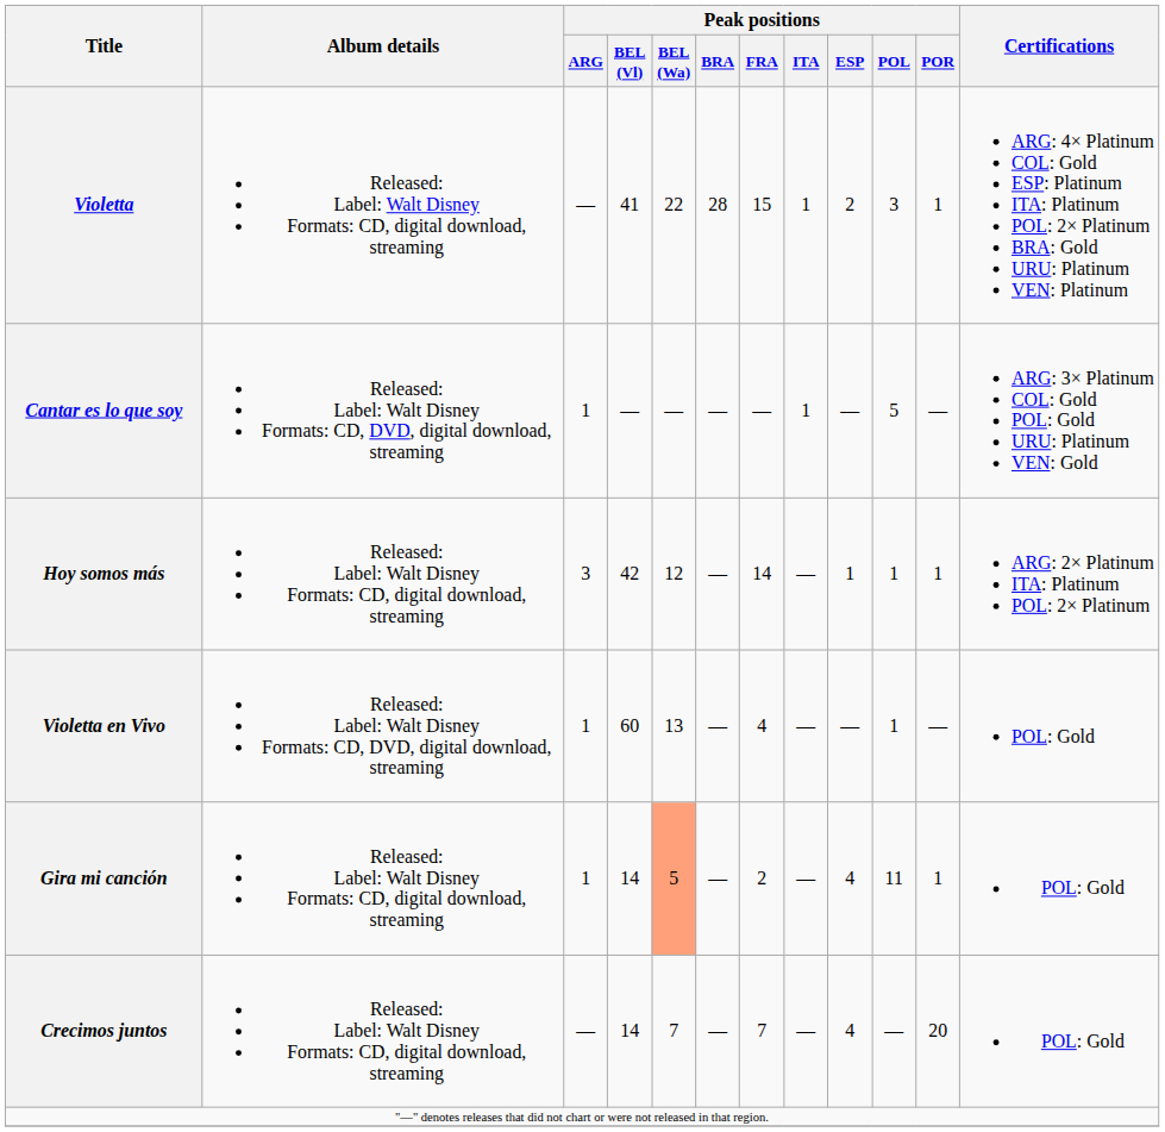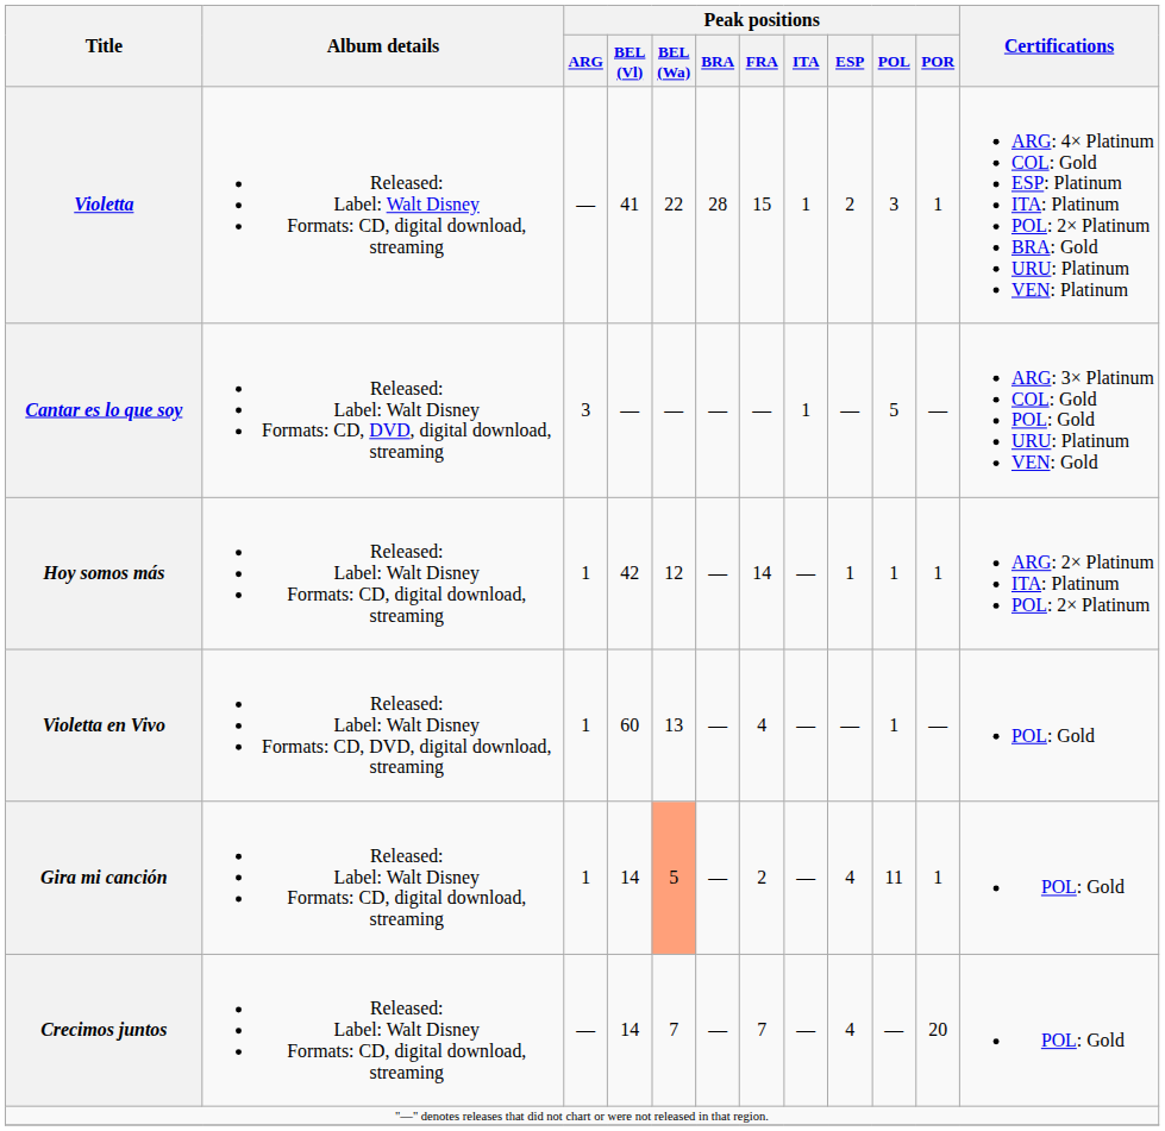 <table class="wikitable plainrowheaders" style="text-align:center;">
 <tr>
 <th scope="col" rowspan="2" style="width:10em;">Title</th>
 <th scope="col" rowspan="2" style="width:18.7em;">Album details</th>
 <th scope="col" colspan="9">Peak positions</th>
 <th scope="col" rowspan="2"><a href='#'>Certifications</a></th>
 </tr>
 <tr>
 <th width="30"><small><a href='#'>ARG</a></small></th>
 <th width="30"><small><a href='#'>BEL <br>(Vl)</a></small></th>
 <th width="30"><small><a href='#'>BEL <br>(Wa)</a></small></th>
 <th width="30"><small><a href='#'>BRA</a></small></th>
 <th width="30"><small><a href='#'>FRA</a></small></th>
 <th width="30"><small><a href='#'>ITA</a></small></th>
 <th width="30"><small><a href='#'>ESP</a></small></th>
 <th width="30"><small><a href='#'>POL</a></small><br></th>
 <th width="30"><small><a href='#'>POR</a></small></th>
 </tr>
 <tr>
 <th scope="row"><em><a href='#'>Violetta</a></em></th>
 <td><br><ul><li>Released: </li><li>Label: <a href='#'>Walt Disney</a></li><li>Formats: CD, digital download, streaming</li></ul></td>
 <td>—</td>
 <td>41</td>
 <td>22</td>
 <td>28</td>
 <td>15</td>
 <td>1</td>
 <td>2</td>
 <td>3</td>
 <td>1</td>
 <td style="text-align:left;"><br><ul><li><a href='#'>ARG</a>: 4× Platinum</li><li><a href='#'>COL</a>: Gold</li><li><a href='#'>ESP</a>: Platinum</li><li><a href='#'>ITA</a>: Platinum</li><li><a href='#'>POL</a>: 2× Platinum</li><li><a href='#'>BRA</a>: Gold</li><li><a href='#'>URU</a>: Platinum</li><li><a href='#'>VEN</a>: Platinum</li></ul></td>
 </tr>
 <tr>
 <th scope="row"><em><a href='#'>Cantar es lo que soy</a></em></th>
 <td><br><ul><li>Released: </li><li>Label: Walt Disney</li><li>Formats: CD, <a href='#'>DVD</a>, digital download, streaming</li></ul></td>
-<td>1</td>
+<td>3</td>
 <td>—</td>
 <td>—</td>
 <td>—</td>
 <td>—</td>
 <td>1</td>
 <td>—</td>
 <td>5</td>
 <td>—</td>
 <td style="text-align:left;"><br><ul><li><a href='#'>ARG</a>: 3× Platinum</li><li><a href='#'>COL</a>: Gold</li><li><a href='#'>POL</a>: Gold</li><li><a href='#'>URU</a>: Platinum</li><li><a href='#'>VEN</a>: Gold</li></ul></td>
 </tr>
 <tr>
 <th scope="row"><em>Hoy somos más</em></th>
 <td><br><ul><li>Released: </li><li>Label: Walt Disney</li><li>Formats: CD, digital download, streaming</li></ul></td>
-<td>3</td>
+<td>1</td>
 <td>42</td>
 <td>12</td>
 <td>—</td>
 <td>14</td>
 <td>—</td>
 <td>1</td>
 <td>1</td>
 <td>1</td>
 <td style="text-align:left;"><br><ul><li><a href='#'>ARG</a>: 2× Platinum</li><li><a href='#'>ITA</a>: Platinum</li><li><a href='#'>POL</a>: 2× Platinum</li></ul></td>
 </tr>
 <tr>
 <th scope="row"><em>Violetta en Vivo</em></th>
 <td><br><ul><li>Released: </li><li>Label: Walt Disney</li><li>Formats: CD, DVD, digital download, streaming</li></ul></td>
 <td>1</td>
 <td>60</td>
 <td>13</td>
 <td>—</td>
 <td>4</td>
 <td>—</td>
 <td>—</td>
 <td>1</td>
 <td>—</td>
 <td style="text-align:left;"><br><ul><li><a href='#'>POL</a>: Gold</li></ul></td>
 </tr>
 <tr>
 <th scope="row"><em>Gira mi canción</em></th>
 <td><br><ul><li>Released: </li><li>Label: Walt Disney</li><li>Formats: CD, digital download, streaming</li></ul></td>
 <td>1</td>
 <td>14</td>
 <td style="background: lightsalmon;">5</td>
 <td>—</td>
 <td>2</td>
 <td>—</td>
 <td>4</td>
 <td>11</td>
 <td>1</td>
 <td><br><ul><li><a href='#'>POL</a>: Gold</li></ul></td>
 </tr>
 <tr>
 <th scope="row"><em>Crecimos juntos</em></th>
 <td><br><ul><li>Released: </li><li>Label: Walt Disney</li><li>Formats: CD, digital download, streaming</li></ul></td>
 <td>—</td>
 <td>14</td>
 <td>7</td>
 <td>—</td>
 <td>7</td>
 <td>—</td>
 <td>4</td>
 <td>—</td>
 <td>20</td>
 <td><br><ul><li><a href='#'>POL</a>: Gold</li></ul></td>
 </tr>
 <tr>
 <td colspan="14" style="text-align:center; font-size:8pt;">"—" denotes releases that did not chart or were not released in that region.</td>
 </tr>
 <tr>
 </tr>
 </table>
